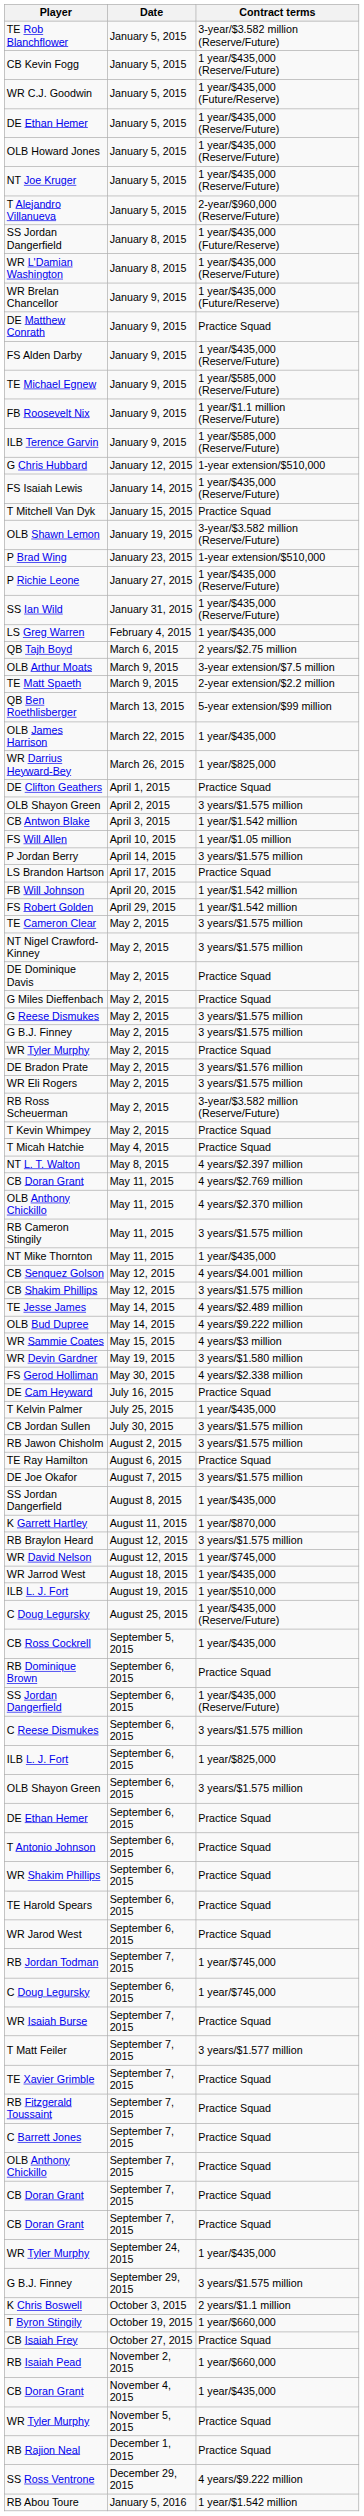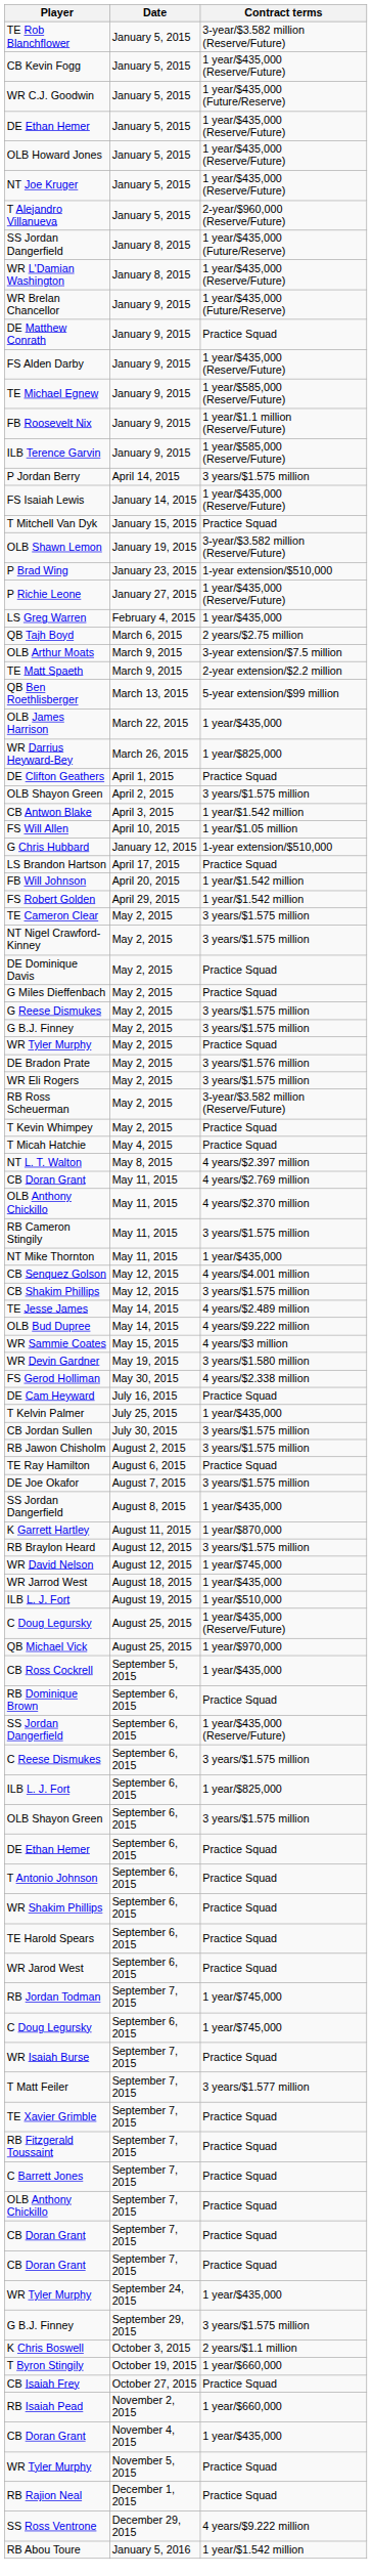 <table class="wikitable" style="width:60%;">
 <tr style="text-align:center; background:#ddd;">
 <th style="width:29%;">Player</th>
 <th style="width:25%;">Date</th>
 <th style="width:46%;">Contract terms</th>
 </tr>
 <tr>
 <td>TE <a href='#'>Rob Blanchflower</a></td>
 <td>January 5, 2015</td>
 <td>3-year/$3.582 million (Reserve/Future)</td>
 </tr>
 <tr>
 <td>CB Kevin Fogg</td>
 <td>January 5, 2015</td>
 <td>1 year/$435,000 (Reserve/Future)</td>
 </tr>
 <tr>
 <td>WR C.J. Goodwin</td>
 <td>January 5, 2015</td>
 <td>1 year/$435,000 (Future/Reserve)</td>
 </tr>
 <tr>
 <td>DE <a href='#'>Ethan Hemer</a></td>
 <td>January 5, 2015</td>
 <td>1 year/$435,000 (Reserve/Future)</td>
 </tr>
 <tr>
 <td>OLB Howard Jones</td>
 <td>January 5, 2015</td>
 <td>1 year/$435,000 (Reserve/Future)</td>
 </tr>
 <tr>
 <td>NT <a href='#'>Joe Kruger</a></td>
 <td>January 5, 2015</td>
 <td>1 year/$435,000 (Reserve/Future)</td>
 </tr>
 <tr>
 <td>T <a href='#'>Alejandro Villanueva</a></td>
 <td>January 5, 2015</td>
 <td>2-year/$960,000 (Reserve/Future)</td>
 </tr>
 <tr>
 <td>SS Jordan Dangerfield</td>
 <td>January 8, 2015</td>
 <td>1 year/$435,000 (Future/Reserve)</td>
 </tr>
 <tr>
 <td>WR <a href='#'>L'Damian Washington</a></td>
 <td>January 8, 2015</td>
 <td>1 year/$435,000 (Reserve/Future)</td>
 </tr>
 <tr>
 <td>WR Brelan Chancellor</td>
 <td>January 9, 2015</td>
 <td>1 year/$435,000 (Future/Reserve)</td>
 </tr>
 <tr>
 <td>DE <a href='#'>Matthew Conrath</a></td>
 <td>January 9, 2015</td>
 <td>Practice Squad</td>
 </tr>
 <tr>
 <td>FS Alden Darby</td>
 <td>January 9, 2015</td>
 <td>1 year/$435,000 (Reserve/Future)</td>
 </tr>
 <tr>
 <td>TE <a href='#'>Michael Egnew</a></td>
 <td>January 9, 2015</td>
 <td>1 year/$585,000 (Reserve/Future)</td>
 </tr>
 <tr>
 <td>FB <a href='#'>Roosevelt Nix</a></td>
 <td>January 9, 2015</td>
 <td>1 year/$1.1 million (Reserve/Future)</td>
 </tr>
 <tr>
 <td>ILB <a href='#'>Terence Garvin</a></td>
 <td>January 9, 2015</td>
 <td>1 year/$585,000 (Reserve/Future)</td>
 </tr>
 <tr>
-<td>G <a href='#'>Chris Hubbard</a></td>
-<td>January 12, 2015</td>
-<td>1-year extension/$510,000</td>
+<td>P Jordan Berry</td>
+<td>April 14, 2015</td>
+<td>3 years/$1.575 million</td>
 </tr>
 <tr>
 <td>FS Isaiah Lewis</td>
 <td>January 14, 2015</td>
 <td>1 year/$435,000 (Reserve/Future)</td>
 </tr>
 <tr>
 <td>T Mitchell Van Dyk</td>
 <td>January 15, 2015</td>
 <td>Practice Squad</td>
 </tr>
 <tr>
 <td>OLB <a href='#'>Shawn Lemon</a></td>
 <td>January 19, 2015</td>
 <td>3-year/$3.582 million (Reserve/Future)</td>
 </tr>
 <tr>
 <td>P <a href='#'>Brad Wing</a></td>
 <td>January 23, 2015</td>
 <td>1-year extension/$510,000</td>
 </tr>
 <tr>
 <td>P <a href='#'>Richie Leone</a></td>
 <td>January 27, 2015</td>
-<td>1 year/$435,000 (Reserve/Future)</td>
-</tr>
-<tr>
-<td>SS <a href='#'>Ian Wild</a></td>
-<td>January 31, 2015</td>
 <td>1 year/$435,000 (Reserve/Future)</td>
 </tr>
 <tr>
 <td>LS <a href='#'>Greg Warren</a></td>
 <td>February 4, 2015</td>
 <td>1 year/$435,000</td>
 </tr>
 <tr>
 <td>QB <a href='#'>Tajh Boyd</a></td>
 <td>March 6, 2015</td>
 <td>2 years/$2.75 million</td>
 </tr>
 <tr>
 <td>OLB <a href='#'>Arthur Moats</a></td>
 <td>March 9, 2015</td>
 <td>3-year extension/$7.5 million</td>
 </tr>
 <tr>
 <td>TE <a href='#'>Matt Spaeth</a></td>
 <td>March 9, 2015</td>
 <td>2-year extension/$2.2 million</td>
 </tr>
 <tr>
 <td>QB <a href='#'>Ben Roethlisberger</a></td>
 <td>March 13, 2015</td>
 <td>5-year extension/$99 million</td>
 </tr>
 <tr>
 <td>OLB <a href='#'>James Harrison</a></td>
 <td>March 22, 2015</td>
 <td>1 year/$435,000</td>
 </tr>
 <tr>
 <td>WR <a href='#'>Darrius Heyward-Bey</a></td>
 <td>March 26, 2015</td>
 <td>1 year/$825,000</td>
 </tr>
 <tr>
 <td>DE <a href='#'>Clifton Geathers</a></td>
 <td>April 1, 2015</td>
 <td>Practice Squad</td>
 </tr>
 <tr>
 <td>OLB Shayon Green</td>
 <td>April 2, 2015</td>
 <td>3 years/$1.575 million</td>
 </tr>
 <tr>
 <td>CB <a href='#'>Antwon Blake</a></td>
 <td>April 3, 2015</td>
 <td>1 year/$1.542 million</td>
 </tr>
 <tr>
 <td>FS <a href='#'>Will Allen</a></td>
 <td>April 10, 2015</td>
 <td>1 year/$1.05 million</td>
 </tr>
 <tr>
-<td>P Jordan Berry</td>
-<td>April 14, 2015</td>
-<td>3 years/$1.575 million</td>
+<td>G <a href='#'>Chris Hubbard</a></td>
+<td>January 12, 2015</td>
+<td>1-year extension/$510,000</td>
 </tr>
 <tr>
 <td>LS Brandon Hartson</td>
 <td>April 17, 2015</td>
 <td>Practice Squad</td>
 </tr>
 <tr>
 <td>FB <a href='#'>Will Johnson</a></td>
 <td>April 20, 2015</td>
 <td>1 year/$1.542 million</td>
 </tr>
 <tr>
 <td>FS <a href='#'>Robert Golden</a></td>
 <td>April 29, 2015</td>
 <td>1 year/$1.542 million</td>
 </tr>
 <tr>
 <td>TE <a href='#'>Cameron Clear</a></td>
 <td>May 2, 2015</td>
 <td>3 years/$1.575 million</td>
 </tr>
 <tr>
 <td>NT Nigel Crawford-Kinney</td>
 <td>May 2, 2015</td>
 <td>3 years/$1.575 million</td>
 </tr>
 <tr>
 <td>DE Dominique Davis</td>
 <td>May 2, 2015</td>
 <td>Practice Squad</td>
 </tr>
 <tr>
 <td>G Miles Dieffenbach</td>
 <td>May 2, 2015</td>
 <td>Practice Squad</td>
 </tr>
 <tr>
 <td>G <a href='#'>Reese Dismukes</a></td>
 <td>May 2, 2015</td>
 <td>3 years/$1.575 million</td>
 </tr>
 <tr>
 <td>G B.J. Finney</td>
 <td>May 2, 2015</td>
 <td>3 years/$1.575 million</td>
 </tr>
 <tr>
 <td>WR <a href='#'>Tyler Murphy</a></td>
 <td>May 2, 2015</td>
 <td>Practice Squad</td>
 </tr>
 <tr>
 <td>DE Bradon Prate</td>
 <td>May 2, 2015</td>
 <td>3 years/$1.576 million</td>
 </tr>
 <tr>
 <td>WR Eli Rogers</td>
 <td>May 2, 2015</td>
 <td>3 years/$1.575 million</td>
 </tr>
 <tr>
 <td>RB Ross Scheuerman</td>
 <td>May 2, 2015</td>
 <td>3-year/$3.582 million (Reserve/Future)</td>
 </tr>
 <tr>
 <td>T Kevin Whimpey</td>
 <td>May 2, 2015</td>
 <td>Practice Squad</td>
 </tr>
 <tr>
 <td>T Micah Hatchie</td>
 <td>May 4, 2015</td>
 <td>Practice Squad</td>
 </tr>
 <tr>
 <td>NT <a href='#'>L. T. Walton</a></td>
 <td>May 8, 2015</td>
 <td>4 years/$2.397 million</td>
 </tr>
 <tr>
 <td>CB <a href='#'>Doran Grant</a></td>
 <td>May 11, 2015</td>
 <td>4 years/$2.769 million</td>
 </tr>
 <tr>
 <td>OLB <a href='#'>Anthony Chickillo</a></td>
 <td>May 11, 2015</td>
 <td>4 years/$2.370 million</td>
 </tr>
 <tr>
 <td>RB Cameron Stingily</td>
 <td>May 11, 2015</td>
 <td>3 years/$1.575 million</td>
 </tr>
 <tr>
 <td>NT Mike Thornton</td>
 <td>May 11, 2015</td>
 <td>1 year/$435,000</td>
 </tr>
 <tr>
 <td>CB <a href='#'>Senquez Golson</a></td>
 <td>May 12, 2015</td>
 <td>4 years/$4.001 million</td>
 </tr>
 <tr>
 <td>CB <a href='#'>Shakim Phillips</a></td>
 <td>May 12, 2015</td>
 <td>3 years/$1.575 million</td>
 </tr>
 <tr>
 <td>TE <a href='#'>Jesse James</a></td>
 <td>May 14, 2015</td>
 <td>4 years/$2.489 million</td>
 </tr>
 <tr>
 <td>OLB <a href='#'>Bud Dupree</a></td>
 <td>May 14, 2015</td>
 <td>4 years/$9.222 million</td>
 </tr>
 <tr>
 <td>WR <a href='#'>Sammie Coates</a></td>
 <td>May 15, 2015</td>
 <td>4 years/$3 million</td>
 </tr>
 <tr>
 <td>WR <a href='#'>Devin Gardner</a></td>
 <td>May 19, 2015</td>
 <td>3 years/$1.580 million</td>
 </tr>
 <tr>
 <td>FS <a href='#'>Gerod Holliman</a></td>
 <td>May 30, 2015</td>
 <td>4 years/$2.338 million</td>
 </tr>
 <tr>
 <td>DE <a href='#'>Cam Heyward</a></td>
 <td>July 16, 2015</td>
 <td>Practice Squad</td>
 </tr>
 <tr>
 <td>T Kelvin Palmer</td>
 <td>July 25, 2015</td>
 <td>1 year/$435,000</td>
 </tr>
 <tr>
 <td>CB Jordan Sullen</td>
 <td>July 30, 2015</td>
 <td>3 years/$1.575 million</td>
 </tr>
 <tr>
 <td>RB Jawon Chisholm</td>
 <td>August 2, 2015</td>
 <td>3 years/$1.575 million</td>
 </tr>
 <tr>
 <td>TE Ray Hamilton</td>
 <td>August 6, 2015</td>
 <td>Practice Squad</td>
 </tr>
 <tr>
 <td>DE Joe Okafor</td>
 <td>August 7, 2015</td>
 <td>3 years/$1.575 million</td>
 </tr>
 <tr>
 <td>SS Jordan Dangerfield</td>
 <td>August 8, 2015</td>
 <td>1 year/$435,000</td>
 </tr>
 <tr>
 <td>K <a href='#'>Garrett Hartley</a></td>
 <td>August 11, 2015</td>
 <td>1 year/$870,000</td>
 </tr>
 <tr>
 <td>RB Braylon Heard</td>
 <td>August 12, 2015</td>
 <td>3 years/$1.575 million</td>
 </tr>
 <tr>
 <td>WR <a href='#'>David Nelson</a></td>
 <td>August 12, 2015</td>
 <td>1 year/$745,000</td>
 </tr>
 <tr>
 <td>WR Jarrod West</td>
 <td>August 18, 2015</td>
 <td>1 year/$435,000</td>
 </tr>
 <tr>
 <td>ILB <a href='#'>L. J. Fort</a></td>
 <td>August 19, 2015</td>
 <td>1 year/$510,000</td>
 </tr>
 <tr>
 <td>C <a href='#'>Doug Legursky</a></td>
 <td>August 25, 2015</td>
 <td>1 year/$435,000 (Reserve/Future)</td>
 </tr>
 <tr>
+<td>QB <a href='#'>Michael Vick</a></td>
+<td>August 25, 2015</td>
+<td>1 year/$970,000</td>
+</tr>
+<tr>
 <td>CB <a href='#'>Ross Cockrell</a></td>
 <td>September 5, 2015</td>
 <td>1 year/$435,000</td>
 </tr>
 <tr>
 <td>RB <a href='#'>Dominique Brown</a></td>
 <td>September 6, 2015</td>
 <td>Practice Squad</td>
 </tr>
 <tr>
 <td>SS <a href='#'>Jordan Dangerfield</a></td>
 <td>September 6, 2015</td>
 <td>1 year/$435,000 (Reserve/Future)</td>
 </tr>
 <tr>
 <td>C <a href='#'>Reese Dismukes</a></td>
 <td>September 6, 2015</td>
 <td>3 years/$1.575 million</td>
 </tr>
 <tr>
 <td>ILB <a href='#'>L. J. Fort</a></td>
 <td>September 6, 2015</td>
 <td>1 year/$825,000</td>
 </tr>
 <tr>
 <td>OLB Shayon Green</td>
 <td>September 6, 2015</td>
 <td>3 years/$1.575 million</td>
 </tr>
 <tr>
 <td>DE <a href='#'>Ethan Hemer</a></td>
 <td>September 6, 2015</td>
 <td>Practice Squad</td>
 </tr>
 <tr>
 <td>T <a href='#'>Antonio Johnson</a></td>
 <td>September 6, 2015</td>
 <td>Practice Squad</td>
 </tr>
 <tr>
 <td>WR <a href='#'>Shakim Phillips</a></td>
 <td>September 6, 2015</td>
 <td>Practice Squad</td>
 </tr>
 <tr>
 <td>TE Harold Spears</td>
 <td>September 6, 2015</td>
 <td>Practice Squad</td>
 </tr>
 <tr>
 <td>WR Jarod West</td>
 <td>September 6, 2015</td>
 <td>Practice Squad</td>
 </tr>
 <tr>
 <td>RB <a href='#'>Jordan Todman</a></td>
 <td>September 7, 2015</td>
 <td>1 year/$745,000</td>
 </tr>
 <tr>
 <td>C <a href='#'>Doug Legursky</a></td>
 <td>September 6, 2015</td>
 <td>1 year/$745,000</td>
 </tr>
 <tr>
 <td>WR <a href='#'>Isaiah Burse</a></td>
 <td>September 7, 2015</td>
 <td>Practice Squad</td>
 </tr>
 <tr>
 <td>T Matt Feiler</td>
 <td>September 7, 2015</td>
 <td>3 years/$1.577 million</td>
 </tr>
 <tr>
 <td>TE <a href='#'>Xavier Grimble</a></td>
 <td>September 7, 2015</td>
 <td>Practice Squad</td>
 </tr>
 <tr>
 <td>RB <a href='#'>Fitzgerald Toussaint</a></td>
 <td>September 7, 2015</td>
 <td>Practice Squad</td>
 </tr>
 <tr>
 <td>C <a href='#'>Barrett Jones</a></td>
 <td>September 7, 2015</td>
 <td>Practice Squad</td>
 </tr>
 <tr>
 <td>OLB <a href='#'>Anthony Chickillo</a></td>
 <td>September 7, 2015</td>
 <td>Practice Squad</td>
 </tr>
 <tr>
 <td>CB <a href='#'>Doran Grant</a></td>
 <td>September 7, 2015</td>
 <td>Practice Squad</td>
 </tr>
 <tr>
 <td>CB <a href='#'>Doran Grant</a></td>
 <td>September 7, 2015</td>
 <td>Practice Squad</td>
 </tr>
 <tr>
 <td>WR <a href='#'>Tyler Murphy</a></td>
 <td>September 24, 2015</td>
 <td>1 year/$435,000</td>
 </tr>
 <tr>
 <td>G B.J. Finney</td>
 <td>September 29, 2015</td>
 <td>3 years/$1.575 million</td>
 </tr>
 <tr>
 <td>K <a href='#'>Chris Boswell</a></td>
 <td>October 3, 2015</td>
 <td>2 years/$1.1 million</td>
 </tr>
 <tr>
 <td>T <a href='#'>Byron Stingily</a></td>
 <td>October 19, 2015</td>
 <td>1 year/$660,000</td>
 </tr>
 <tr>
 <td>CB <a href='#'>Isaiah Frey</a></td>
 <td>October 27, 2015</td>
 <td>Practice Squad</td>
 </tr>
 <tr>
 <td>RB <a href='#'>Isaiah Pead</a></td>
 <td>November 2, 2015</td>
 <td>1 year/$660,000</td>
 </tr>
 <tr>
 <td>CB <a href='#'>Doran Grant</a></td>
 <td>November 4, 2015</td>
 <td>1 year/$435,000</td>
 </tr>
 <tr>
 <td>WR <a href='#'>Tyler Murphy</a></td>
 <td>November 5, 2015</td>
 <td>Practice Squad</td>
 </tr>
 <tr>
 <td>RB <a href='#'>Rajion Neal</a></td>
 <td>December 1, 2015</td>
 <td>Practice Squad</td>
 </tr>
 <tr>
 <td>SS <a href='#'>Ross Ventrone</a></td>
 <td>December 29, 2015</td>
 <td>4 years/$9.222 million</td>
 </tr>
 <tr>
 <td>RB Abou Toure</td>
 <td>January 5, 2016</td>
 <td>1 year/$1.542 million</td>
 </tr>
 </table>
